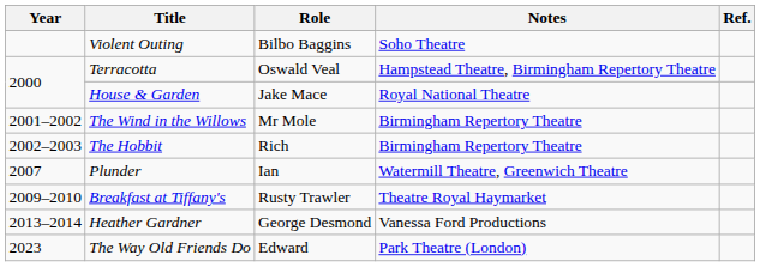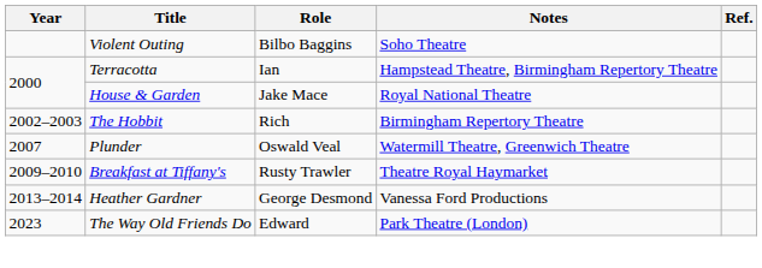 <table class="wikitable">
 <tr>
 <th>Year</th>
 <th>Title</th>
 <th>Role</th>
 <th>Notes</th>
 <th>Ref.</th>
 </tr>
 <tr>
 <td></td>
 <td><em>Violent Outing</em></td>
 <td>Bilbo Baggins</td>
 <td><a href='#'>Soho Theatre</a></td>
 <td></td>
 </tr>
 <tr>
 <td rowspan="2">2000</td>
 <td><em>Terracotta</em></td>
-<td>Oswald Veal</td>
+<td>Ian</td>
 <td><a href='#'>Hampstead Theatre</a>, <a href='#'>Birmingham Repertory Theatre</a></td>
 <td></td>
 </tr>
 <tr>
 <td><a href='#'><em>House & Garden</em></a></td>
 <td>Jake Mace</td>
 <td><a href='#'>Royal National Theatre</a></td>
-<td></td>
-</tr>
-<tr>
-<td>2001–2002</td>
-<td><em><a href='#'>The Wind in the Willows</a></em></td>
-<td>Mr Mole</td>
-<td><a href='#'>Birmingham Repertory Theatre</a></td>
 <td></td>
 </tr>
 <tr>
 <td>2002–2003</td>
 <td><em><a href='#'>The Hobbit</a></em></td>
 <td>Rich</td>
 <td><a href='#'>Birmingham Repertory Theatre</a></td>
 <td></td>
 </tr>
 <tr>
 <td>2007</td>
 <td><em>Plunder</em></td>
-<td>Ian</td>
+<td>Oswald Veal</td>
 <td><a href='#'>Watermill Theatre</a>, <a href='#'>Greenwich Theatre</a></td>
 <td></td>
 </tr>
 <tr>
 <td>2009–2010</td>
 <td><em><a href='#'>Breakfast at Tiffany's</a></em></td>
 <td>Rusty Trawler</td>
 <td><a href='#'>Theatre Royal Haymarket</a></td>
 <td></td>
 </tr>
 <tr>
 <td>2013–2014</td>
 <td><em>Heather Gardner</em></td>
 <td>George Desmond</td>
 <td>Vanessa Ford Productions</td>
 <td></td>
 </tr>
 <tr>
 <td>2023</td>
 <td><em>The Way Old Friends Do</em></td>
 <td>Edward</td>
 <td><a href='#'>Park Theatre (London)</a></td>
 <td></td>
 </tr>
 </table>
